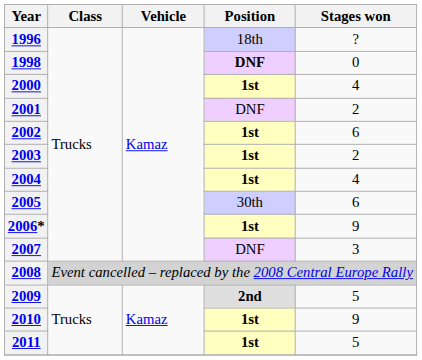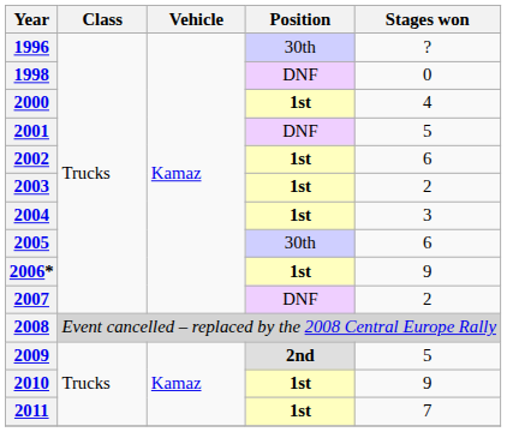 <table class="wikitable">
 <tr>
 <th>Year</th>
 <th>Class</th>
 <th>Vehicle</th>
 <th>Position</th>
 <th>Stages won</th>
 </tr>
 <tr>
 <th><a href='#'>1996</a></th>
 <td rowspan=10>Trucks</td>
 <td rowspan=10> <a href='#'>Kamaz</a></td>
-<td align="center" style="background:#CFCFFF;">18th</td>
+<td align="center" style="background:#CFCFFF;">30th</td>
 <td align="center">?</td>
 </tr>
 <tr>
 <th><a href='#'>1998</a></th>
-<td align="center" style="background:#EFCFFF;"><strong>DNF</strong></td>
+<td align="center" style="background:#EFCFFF;">DNF</td>
 <td align="center">0</td>
 </tr>
 <tr>
 <th><a href='#'>2000</a></th>
 <td align="center" style="background:#FFFFBF;"><strong>1st</strong></td>
 <td align="center">4</td>
 </tr>
 <tr>
 <th><a href='#'>2001</a></th>
 <td align="center" style="background:#EFCFFF;">DNF</td>
-<td align="center">2</td>
+<td align="center">5</td>
 </tr>
 <tr>
 <th><a href='#'>2002</a></th>
 <td align="center" style="background:#FFFFBF;"><strong>1st</strong></td>
 <td align="center">6</td>
 </tr>
 <tr>
 <th><a href='#'>2003</a></th>
 <td align="center" style="background:#FFFFBF;"><strong>1st</strong></td>
 <td align="center">2</td>
 </tr>
 <tr>
 <th><a href='#'>2004</a></th>
 <td align="center" style="background:#FFFFBF;"><strong>1st</strong></td>
-<td align="center">4</td>
+<td align="center">3</td>
 </tr>
 <tr>
 <th><a href='#'>2005</a></th>
 <td align="center" style="background:#CFCFFF;">30th</td>
 <td align="center">6</td>
 </tr>
 <tr>
 <th><a href='#'>2006</a>*</th>
 <td align="center" style="background:#FFFFBF;"><strong>1st</strong></td>
 <td align="center">9</td>
 </tr>
 <tr>
 <th><a href='#'>2007</a></th>
 <td align="center" style="background:#EFCFFF;">DNF</td>
-<td align="center">3</td>
+<td align="center">2</td>
 </tr>
 <tr>
 <th><a href='#'>2008</a></th>
 <td colspan=4 align=center style="background:lightgrey;"><em>Event cancelled – replaced by the <a href='#'>2008 Central Europe Rally</a></em></td>
 </tr>
 <tr>
 <th><a href='#'>2009</a></th>
 <td rowspan=3>Trucks</td>
 <td rowspan=3> <a href='#'>Kamaz</a></td>
 <td align="center" style="background:#DFDFDF;"><strong>2nd</strong></td>
 <td align="center">5</td>
 </tr>
 <tr>
 <th><a href='#'>2010</a></th>
 <td align="center" style="background:#FFFFBF;"><strong>1st</strong></td>
 <td align="center">9</td>
 </tr>
 <tr>
 <th><a href='#'>2011</a></th>
 <td align="center" style="background:#FFFFBF;"><strong>1st</strong></td>
-<td align="center">5</td>
+<td align="center">7</td>
 </tr>
 <tr>
 </tr>
 </table>
